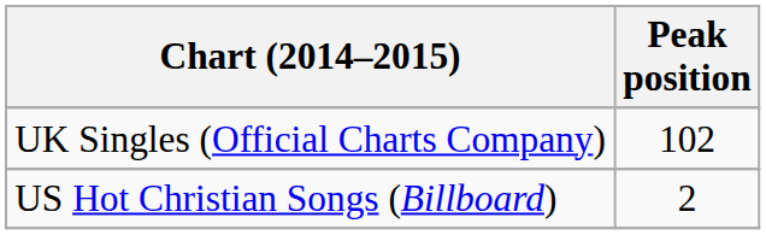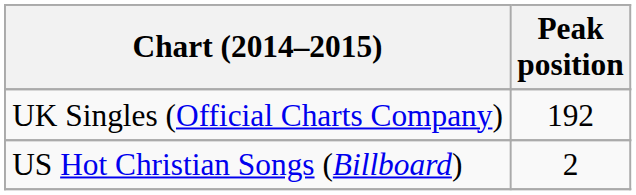 <table class="wikitable sortable">
 <tr>
 <th align="left">Chart (2014–2015)</th>
 <th style="text-align:center;">Peak<br>position</th>
 </tr>
 <tr>
 </tr>
 <tr>
 </tr>
 <tr>
 </tr>
 <tr>
 <td>UK Singles (<a href='#'>Official Charts Company</a>)</td>
-<td align="center">102</td>
+<td align="center">192</td>
 </tr>
 <tr>
 </tr>
 <tr>
 </tr>
 <tr>
 </tr>
 <tr>
 <td>US <a href='#'>Hot Christian Songs</a> (<em><a href='#'>Billboard</a></em>)</td>
 <td align="center">2</td>
 </tr>
 <tr>
 </tr>
 </table>
